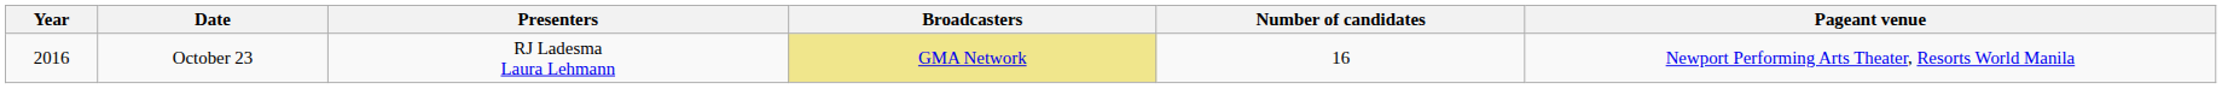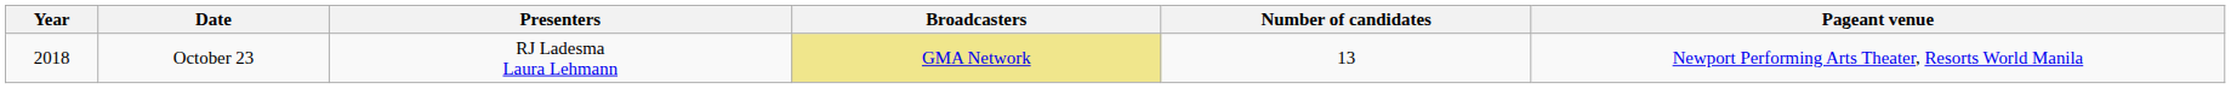 <table class="wikitable">
 <tr>
 <th bgcolor="#efefef" width="2%">Year</th>
 <th bgcolor="#efefef" width="5%">Date</th>
 <th bgcolor="#efefef" width="10%">Presenters</th>
 <th bgcolor="#efefef" width="8%">Broadcasters</th>
 <th bgcolor="#efefef" width="8%">Number of candidates</th>
 <th bgcolor="#efefef" width="15%">Pageant venue</th>
 </tr>
 <tr>
-<td align=center>2016</td>
+<td align=center>2018</td>
 <td align=center>October 23</td>
 <td align=center>RJ Ladesma <br> <a href='#'>Laura Lehmann</a></td>
 <td align=center style="background: khaki;"><a href='#'>GMA Network</a></td>
-<td align=center>16</td>
+<td align=center>13</td>
 <td align=center><a href='#'>Newport Performing Arts Theater</a>, <a href='#'>Resorts World Manila</a></td>
 </tr>
 </table>
